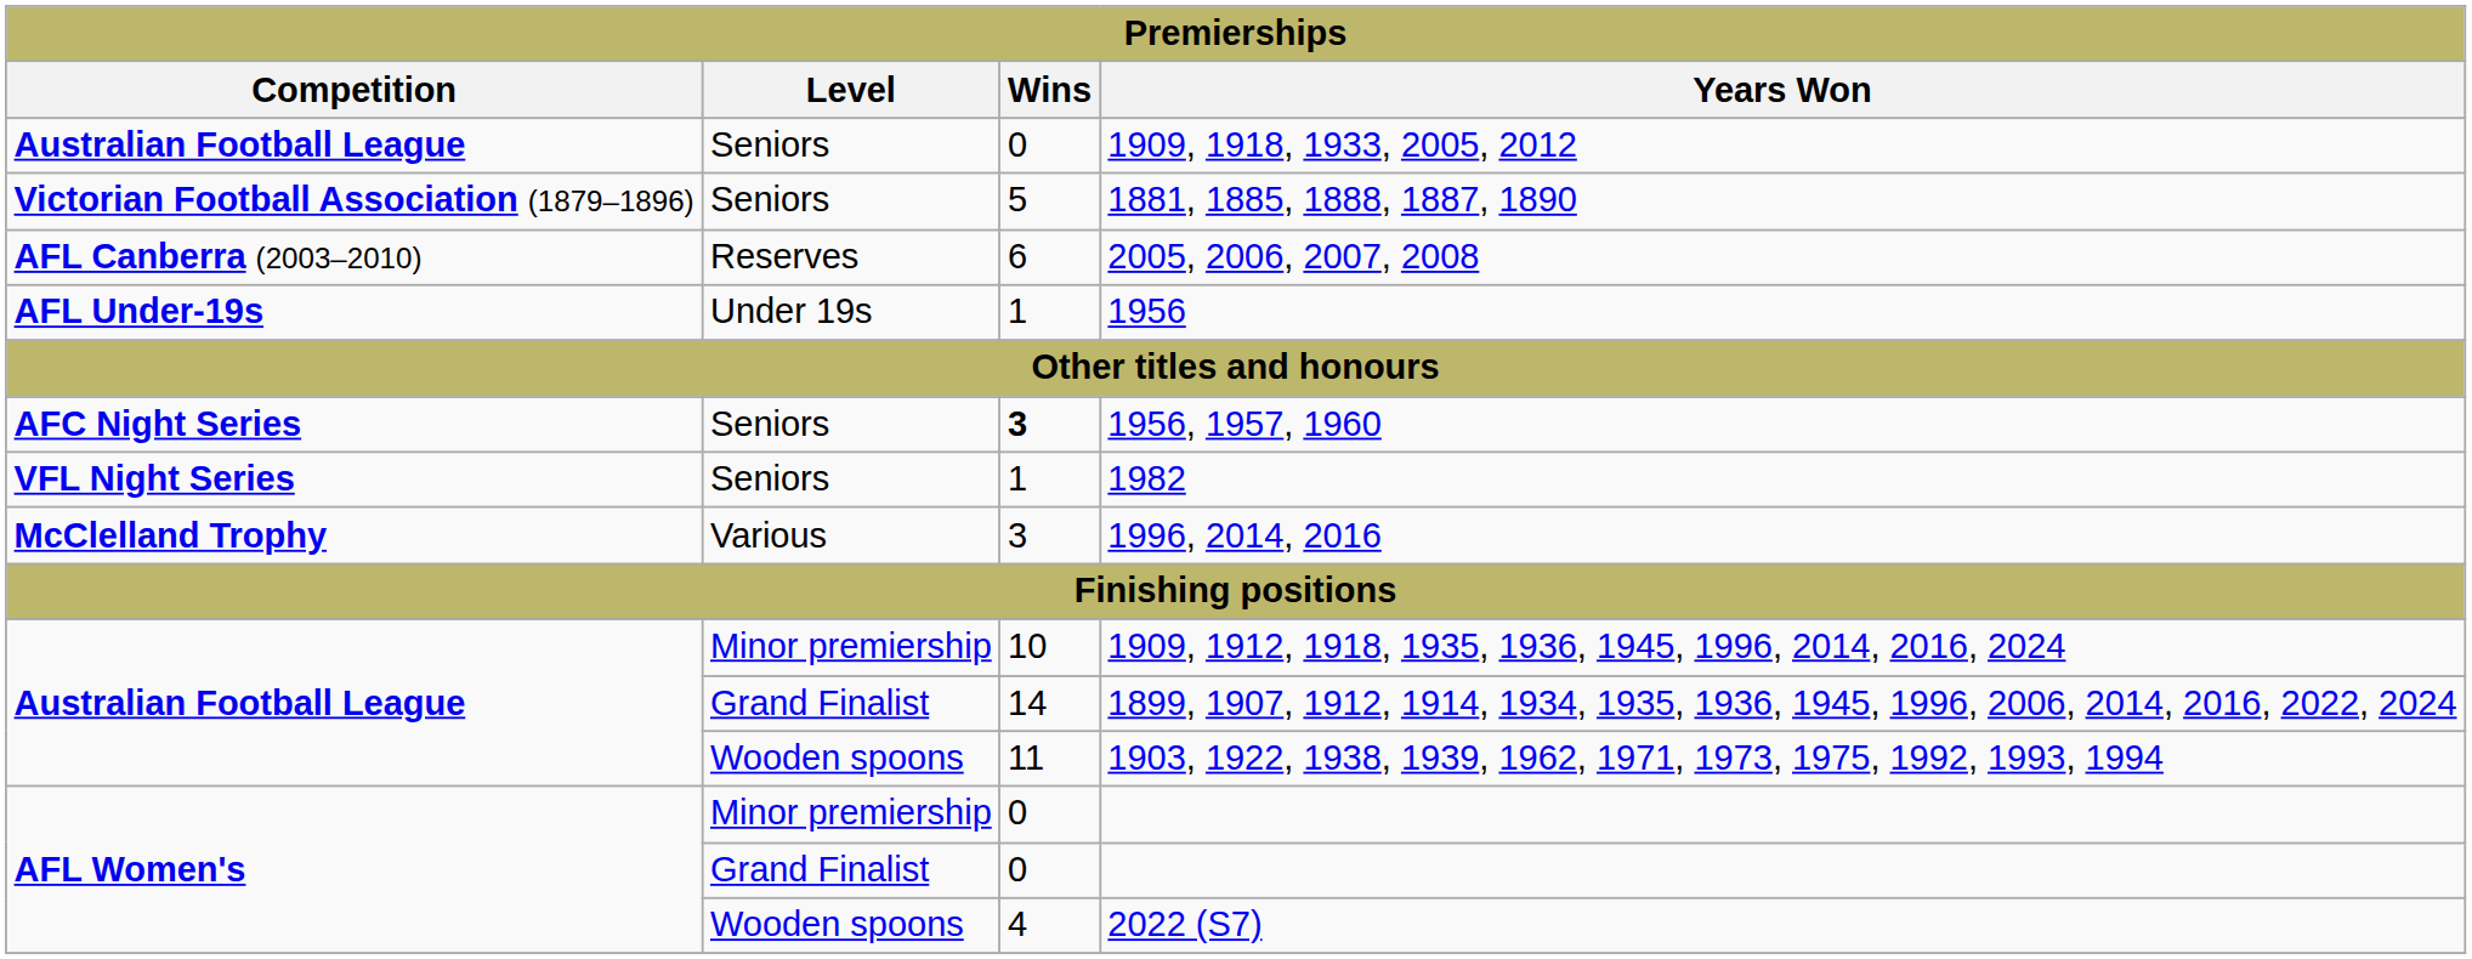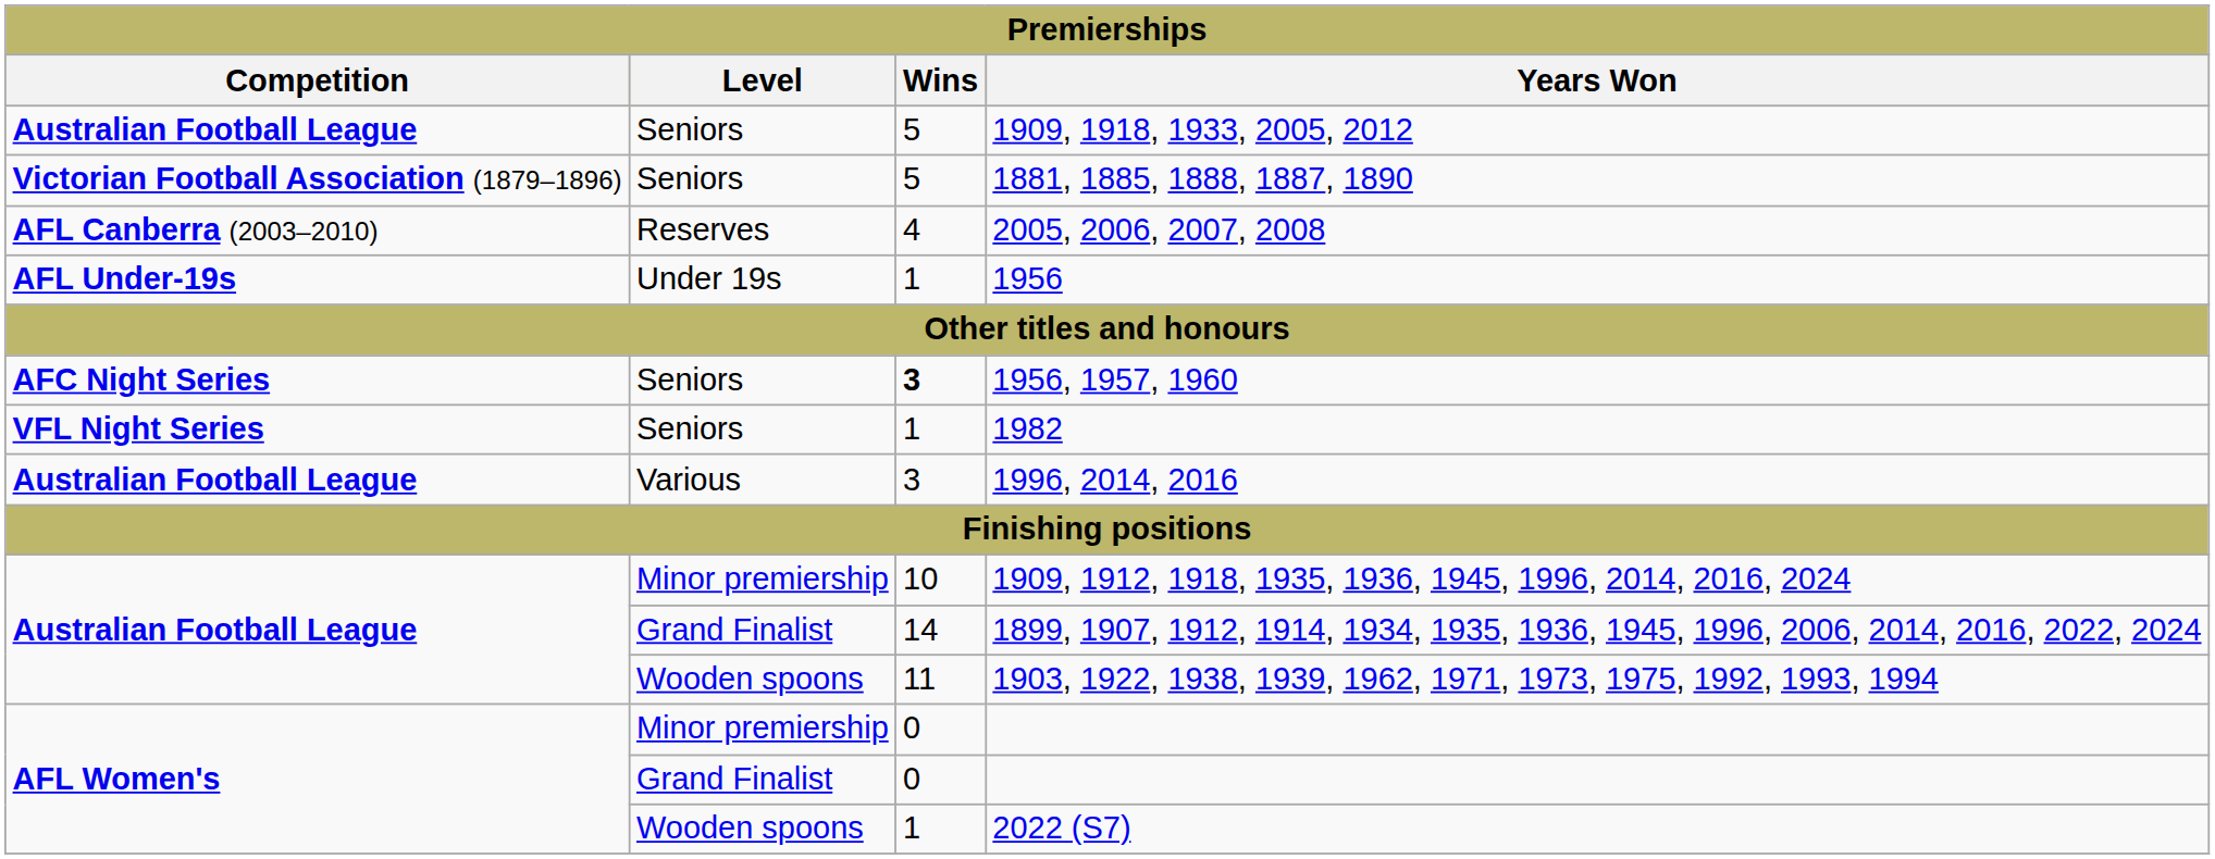 <table class="wikitable">
 <tr>
 <td colspan="4" style="background:#bdb76b;" align="center"><strong>Premierships</strong></td>
 </tr>
 <tr style="background:#bdb76b;">
 <th>Competition</th>
 <th>Level</th>
 <th>Wins</th>
 <th>Years Won</th>
 </tr>
 <tr>
 <td><strong><a href='#'>Australian Football League</a></strong></td>
 <td>Seniors</td>
-<td>0</td>
+<td>5</td>
 <td><a href='#'>1909</a>, <a href='#'>1918</a>, <a href='#'>1933</a>, <a href='#'>2005</a>, <a href='#'>2012</a></td>
 </tr>
 <tr>
 <td><strong><a href='#'>Victorian Football Association</a></strong> <small>(1879–1896)</small></td>
 <td>Seniors</td>
 <td>5</td>
 <td><a href='#'>1881</a>, <a href='#'>1885</a>, <a href='#'>1888</a>, <a href='#'>1887</a>, <a href='#'>1890</a></td>
 </tr>
 <tr>
 <td><strong><a href='#'>AFL Canberra</a></strong> <small>(2003–2010)</small></td>
 <td>Reserves</td>
-<td>6</td>
+<td>4</td>
 <td><a href='#'>2005</a>, <a href='#'>2006</a>, <a href='#'>2007</a>, <a href='#'>2008</a></td>
 </tr>
 <tr>
 <td><strong><a href='#'>AFL Under-19s</a></strong></td>
 <td>Under 19s</td>
 <td>1</td>
 <td><a href='#'>1956</a></td>
 </tr>
 <tr>
 <td colspan="4" style="background:#bdb76b;" align="center"><strong>Other titles and honours</strong></td>
 </tr>
 <tr>
 <td><strong><a href='#'>AFC Night Series</a></strong></td>
 <td>Seniors</td>
 <td><strong>3</strong></td>
 <td><a href='#'>1956</a>, <a href='#'>1957</a>, <a href='#'>1960</a></td>
 </tr>
 <tr>
 <td><strong><a href='#'>VFL Night Series</a></strong></td>
 <td>Seniors</td>
 <td>1</td>
 <td><a href='#'>1982</a></td>
 </tr>
 <tr>
-<td><strong><a href='#'>McClelland Trophy</a></strong></td>
+<td><strong><a href='#'>Australian Football League</a></strong></td>
 <td>Various</td>
 <td>3</td>
 <td><a href='#'>1996</a>, <a href='#'>2014</a>, <a href='#'>2016</a></td>
 </tr>
 <tr>
 <td colspan="4" style="background:#bdb76b;" align="center"><strong>Finishing positions</strong></td>
 </tr>
 <tr>
 <td rowspan=3 scope="row" style="text-align: left"><strong><a href='#'>Australian Football League</a></strong></td>
 <td><a href='#'>Minor premiership</a></td>
 <td>10</td>
 <td><a href='#'>1909</a>, <a href='#'>1912</a>, <a href='#'>1918</a>, <a href='#'>1935</a>, <a href='#'>1936</a>, <a href='#'>1945</a>, <a href='#'>1996</a>, <a href='#'>2014</a>, <a href='#'>2016</a>, <a href='#'>2024</a></td>
 </tr>
 <tr>
 <td><a href='#'>Grand Finalist</a></td>
 <td>14</td>
 <td><a href='#'>1899</a>, <a href='#'>1907</a>, <a href='#'>1912</a>, <a href='#'>1914</a>, <a href='#'>1934</a>, <a href='#'>1935</a>, <a href='#'>1936</a>, <a href='#'>1945</a>, <a href='#'>1996</a>, <a href='#'>2006</a>, <a href='#'>2014</a>, <a href='#'>2016</a>, <a href='#'>2022</a>, <a href='#'>2024</a></td>
 </tr>
 <tr>
 <td><a href='#'>Wooden spoons</a></td>
 <td>11</td>
 <td><a href='#'>1903</a>, <a href='#'>1922</a>, <a href='#'>1938</a>, <a href='#'>1939</a>, <a href='#'>1962</a>, <a href='#'>1971</a>, <a href='#'>1973</a>, <a href='#'>1975</a>, <a href='#'>1992</a>, <a href='#'>1993</a>, <a href='#'>1994</a></td>
 </tr>
 <tr>
 <td rowspan=3 scope="row" style="text-align: left"><strong><a href='#'>AFL Women's</a></strong></td>
 <td><a href='#'>Minor premiership</a></td>
 <td>0</td>
 <td></td>
 </tr>
 <tr>
 <td><a href='#'>Grand Finalist</a></td>
 <td>0</td>
 <td></td>
 </tr>
 <tr>
 <td><a href='#'>Wooden spoons</a></td>
-<td>4</td>
+<td>1</td>
 <td><a href='#'>2022 (S7)</a></td>
 </tr>
 </table>
